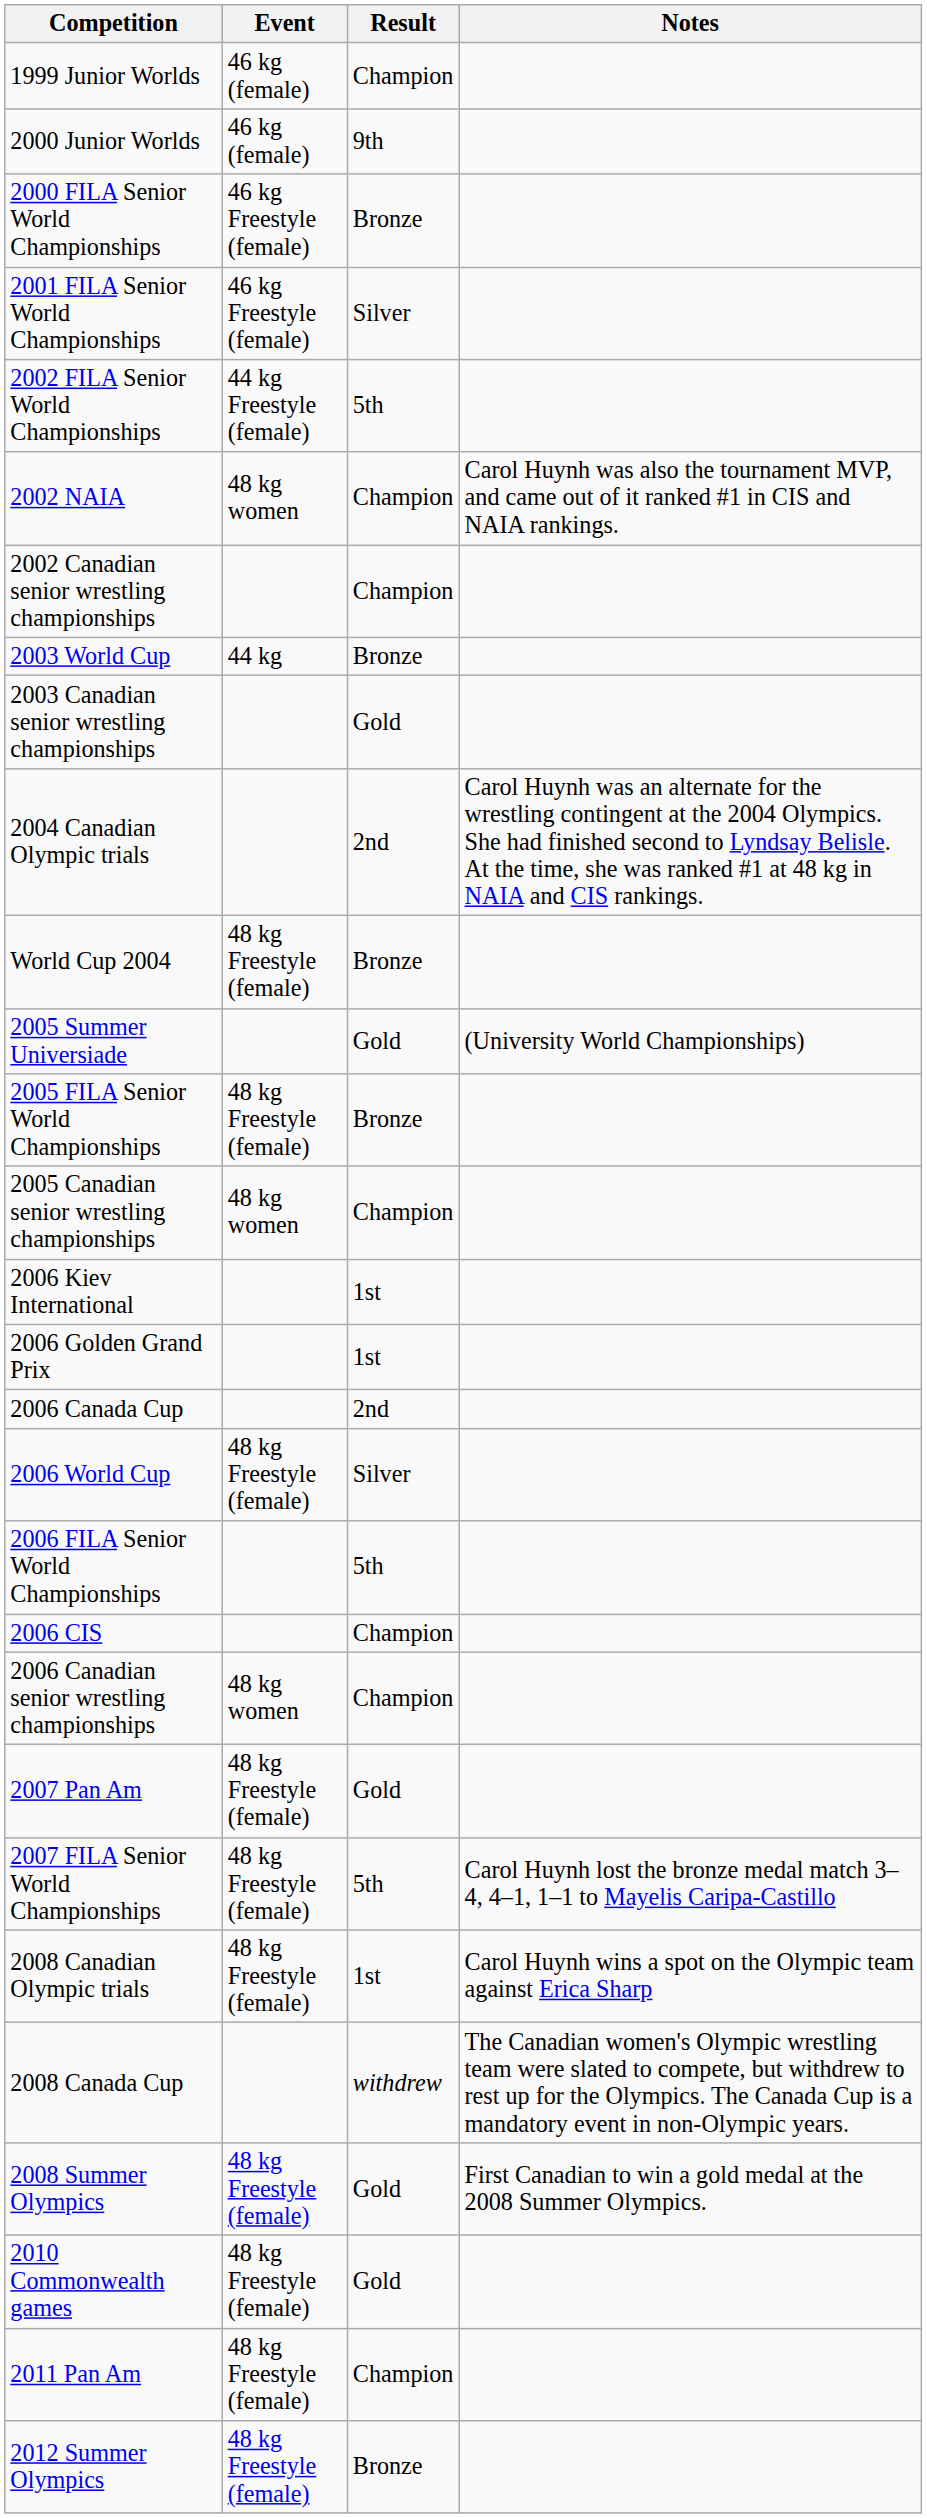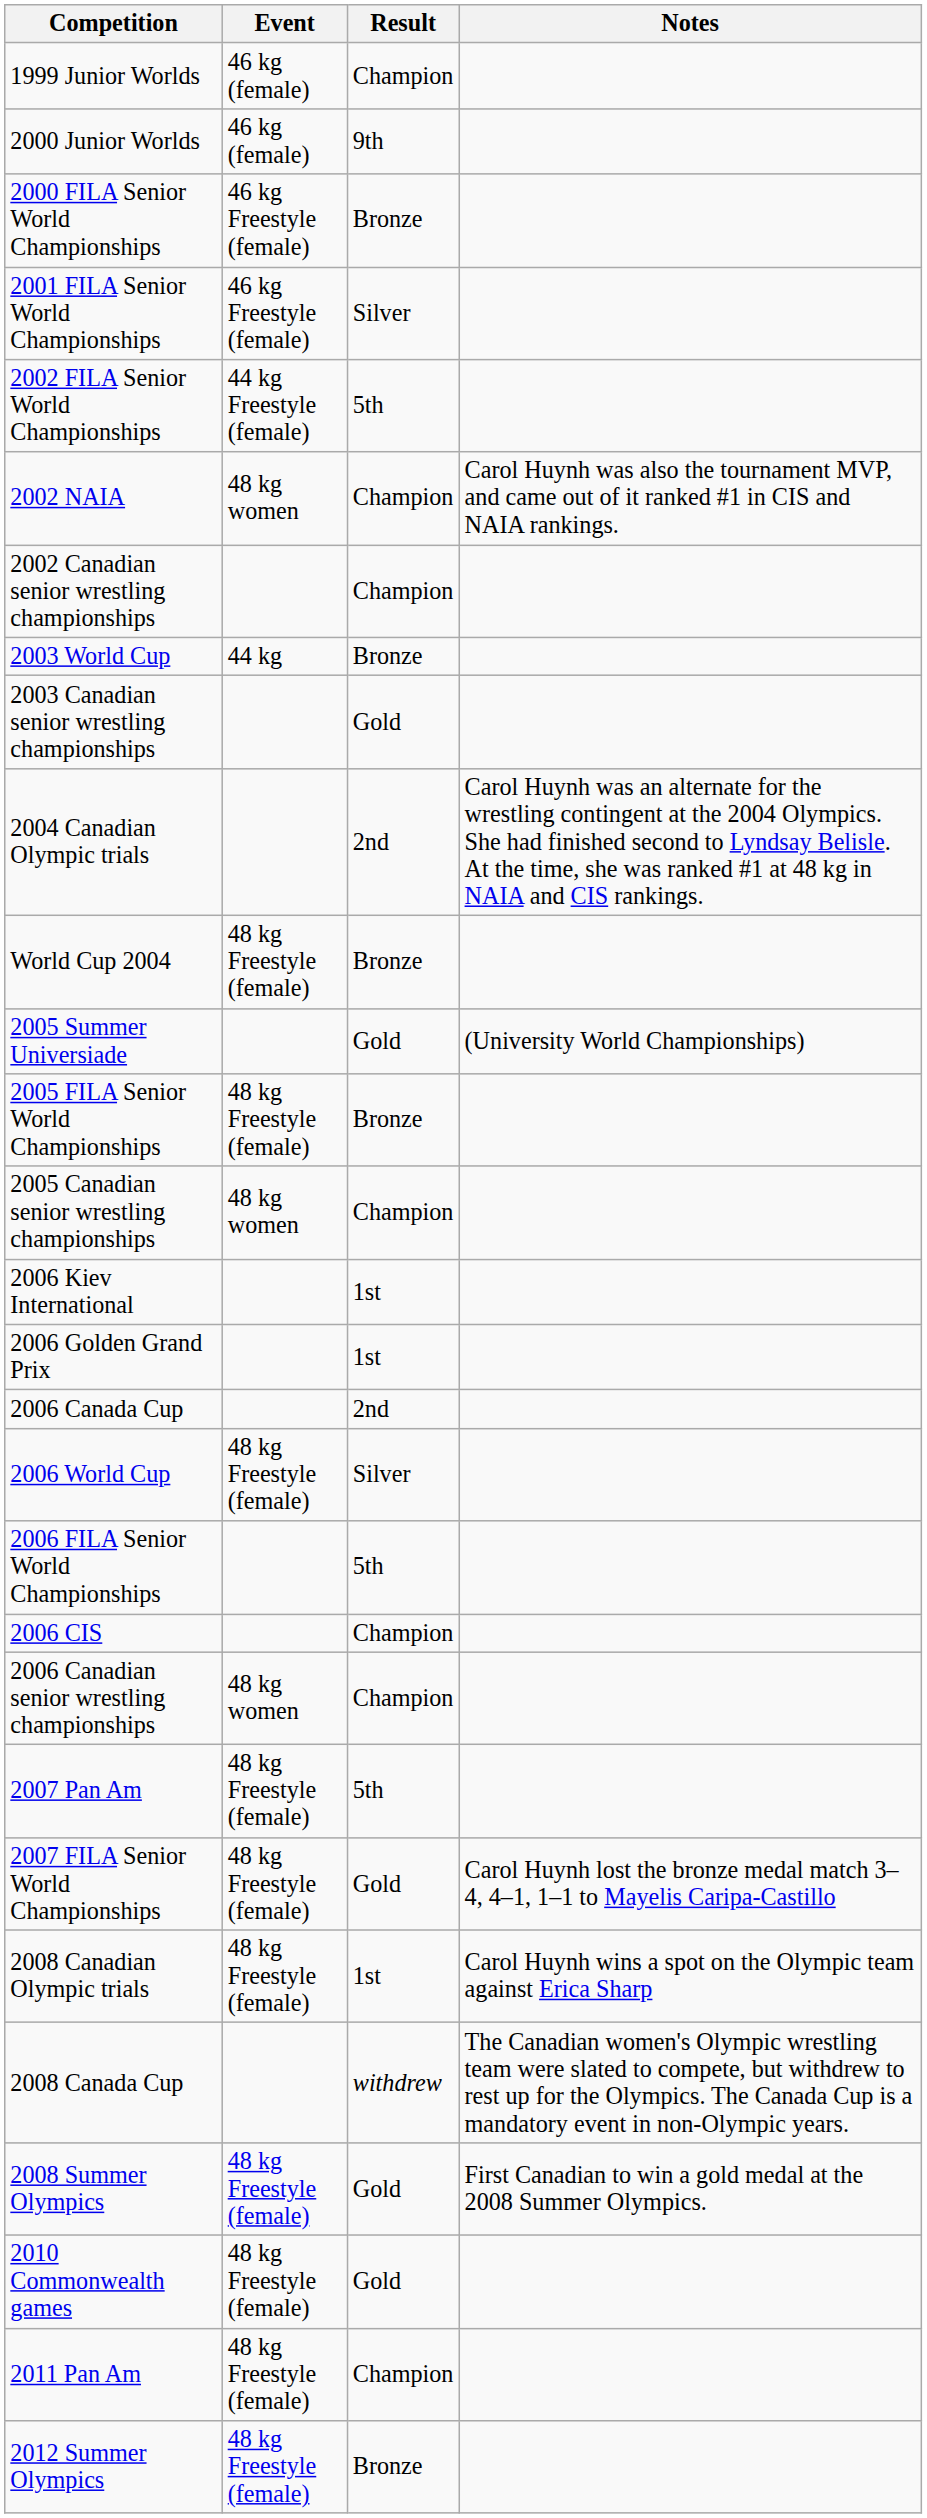 <table class=wikitable>
 <tr>
 <th>Competition</th>
 <th>Event</th>
 <th>Result</th>
 <th>Notes</th>
 </tr>
 <tr>
 <td>1999 Junior Worlds</td>
 <td>46 kg (female)</td>
 <td>Champion</td>
 <td></td>
 </tr>
 <tr>
 <td>2000 Junior Worlds</td>
 <td>46 kg (female)</td>
 <td>9th</td>
 <td></td>
 </tr>
 <tr>
 <td><a href='#'>2000 FILA</a> Senior World Championships</td>
 <td>46 kg Freestyle (female)</td>
 <td>Bronze</td>
 <td></td>
 </tr>
 <tr>
 <td><a href='#'>2001 FILA</a> Senior World Championships</td>
 <td>46 kg Freestyle (female)</td>
 <td>Silver</td>
 <td></td>
 </tr>
 <tr>
 <td><a href='#'>2002 FILA</a> Senior World Championships</td>
 <td>44 kg Freestyle (female)</td>
 <td>5th</td>
 <td></td>
 </tr>
 <tr>
 <td><a href='#'>2002 NAIA</a></td>
 <td>48 kg women</td>
 <td>Champion</td>
 <td>Carol Huynh was also the tournament MVP, and came out of it ranked #1 in CIS and NAIA rankings.</td>
 </tr>
 <tr>
 <td>2002 Canadian senior wrestling championships</td>
 <td></td>
 <td>Champion</td>
 <td></td>
 </tr>
 <tr>
 <td><a href='#'>2003 World Cup</a></td>
 <td>44 kg</td>
 <td>Bronze</td>
 <td></td>
 </tr>
 <tr>
 <td>2003 Canadian senior wrestling championships</td>
 <td></td>
 <td>Gold</td>
 <td></td>
 </tr>
 <tr>
 <td>2004 Canadian Olympic trials</td>
 <td></td>
 <td>2nd</td>
 <td>Carol Huynh was an alternate for the wrestling contingent at the 2004 Olympics. She had finished second to <a href='#'>Lyndsay Belisle</a>. At the time, she was ranked #1 at 48 kg in <a href='#'>NAIA</a> and <a href='#'>CIS</a> rankings.</td>
 </tr>
 <tr>
 <td>World Cup 2004</td>
 <td>48 kg Freestyle (female)</td>
 <td>Bronze</td>
 <td></td>
 </tr>
 <tr>
 <td><a href='#'>2005 Summer Universiade</a></td>
 <td></td>
 <td>Gold</td>
 <td>(University World Championships)</td>
 </tr>
 <tr>
 <td><a href='#'>2005 FILA</a> Senior World Championships</td>
 <td>48 kg Freestyle (female)</td>
 <td>Bronze</td>
 <td></td>
 </tr>
 <tr>
 <td>2005 Canadian senior wrestling championships</td>
 <td>48 kg women</td>
 <td>Champion</td>
 <td></td>
 </tr>
 <tr>
 <td>2006 Kiev International</td>
 <td></td>
 <td>1st</td>
 <td></td>
 </tr>
 <tr>
 <td>2006 Golden Grand Prix</td>
 <td></td>
 <td>1st</td>
 <td></td>
 </tr>
 <tr>
 <td>2006 Canada Cup</td>
 <td></td>
 <td>2nd</td>
 <td></td>
 </tr>
 <tr>
 <td><a href='#'>2006 World Cup</a></td>
 <td>48 kg Freestyle (female)</td>
 <td>Silver</td>
 <td></td>
 </tr>
 <tr>
 <td><a href='#'>2006 FILA</a> Senior World Championships</td>
 <td></td>
 <td>5th</td>
 <td></td>
 </tr>
 <tr>
 <td><a href='#'>2006 CIS</a></td>
 <td></td>
 <td>Champion</td>
 <td></td>
 </tr>
 <tr>
 <td>2006 Canadian senior wrestling championships</td>
 <td>48 kg women</td>
 <td>Champion</td>
 <td></td>
 </tr>
 <tr>
 <td><a href='#'>2007 Pan Am</a></td>
 <td>48 kg Freestyle (female)</td>
-<td>Gold</td>
+<td>5th</td>
 <td></td>
 </tr>
 <tr>
 <td><a href='#'>2007 FILA</a> Senior World Championships</td>
 <td>48 kg Freestyle (female)</td>
-<td>5th</td>
+<td>Gold</td>
 <td>Carol Huynh lost the bronze medal match 3–4, 4–1, 1–1 to <a href='#'>Mayelis Caripa-Castillo</a></td>
 </tr>
 <tr>
 <td>2008 Canadian Olympic trials</td>
 <td>48 kg Freestyle (female)</td>
 <td>1st</td>
 <td>Carol Huynh wins a spot on the Olympic team against <a href='#'>Erica Sharp</a></td>
 </tr>
 <tr>
 <td>2008 Canada Cup</td>
 <td></td>
 <td><em>withdrew</em></td>
 <td>The Canadian women's Olympic wrestling team were slated to compete, but withdrew to rest up for the Olympics. The Canada Cup is a mandatory event in non-Olympic years.</td>
 </tr>
 <tr>
 <td><a href='#'>2008 Summer Olympics</a></td>
 <td><a href='#'>48 kg Freestyle (female)</a></td>
 <td>Gold</td>
 <td>First Canadian to win a gold medal at the 2008 Summer Olympics.</td>
 </tr>
 <tr>
 <td><a href='#'>2010 Commonwealth games</a></td>
 <td>48 kg Freestyle (female)</td>
 <td>Gold</td>
 <td></td>
 </tr>
 <tr>
 <td><a href='#'>2011 Pan Am</a></td>
 <td>48 kg Freestyle (female)</td>
 <td>Champion</td>
 <td></td>
 </tr>
 <tr>
 <td><a href='#'>2012 Summer Olympics</a></td>
 <td><a href='#'>48 kg Freestyle (female)</a></td>
 <td>Bronze</td>
 <td></td>
 </tr>
 </table>
